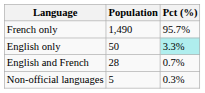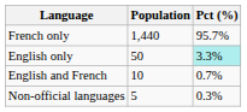 <table class="wikitable">
 <tr>
 <th>Language</th>
 <th>Population</th>
 <th>Pct (%)</th>
 </tr>
 <tr>
 <td>French only</td>
-<td>1,490</td>
+<td>1,440</td>
 <td>95.7%</td>
 </tr>
 <tr>
 <td>English only</td>
 <td>50</td>
 <td style="background: paleturquoise;">3.3%</td>
 </tr>
 <tr>
 <td>English and French</td>
-<td>28</td>
+<td>10</td>
 <td>0.7%</td>
 </tr>
 <tr>
 <td>Non-official languages</td>
 <td>5</td>
 <td>0.3%</td>
 </tr>
 </table>
